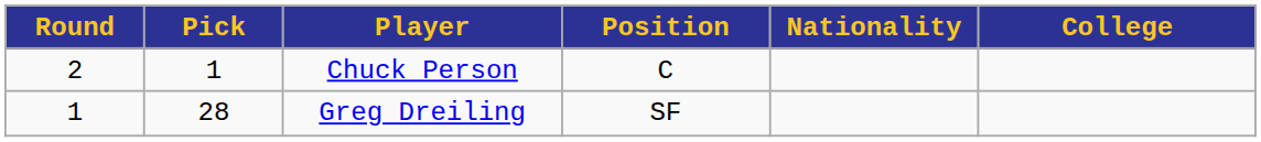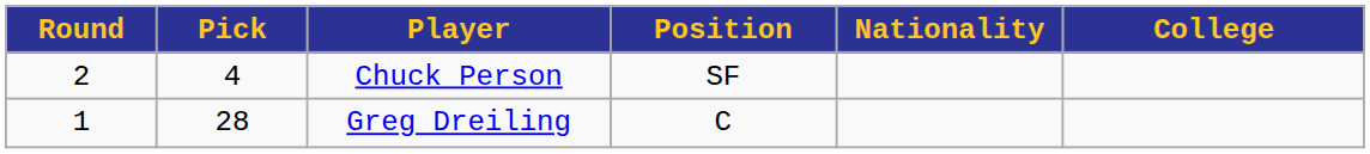 <table class="wikitable sortable sortable">
 <tr>
 <th style="background:#2C3294; color:#fcc624" width="10%">Round</th>
 <th style="background:#2C3294; color:#fcc624" width="10%">Pick</th>
 <th style="background:#2C3294; color:#fcc624" width="20%">Player</th>
 <th style="background:#2C3294; color:#fcc624" width="15%">Position</th>
 <th style="background:#2C3294; color:#fcc624" width="15%">Nationality</th>
 <th style="background:#2C3294; color:#fcc624" width="20%">College</th>
 </tr>
 <tr style="text-align: center">
 <td>2</td>
-<td>1</td>
+<td>4</td>
 <td><a href='#'>Chuck Person</a></td>
-<td>C</td>
+<td>SF</td>
 <td></td>
 <td></td>
 </tr>
 <tr style="text-align: center">
 <td>1</td>
 <td>28</td>
 <td><a href='#'>Greg Dreiling</a></td>
-<td>SF</td>
+<td>C</td>
 <td></td>
 <td></td>
 </tr>
 </table>
